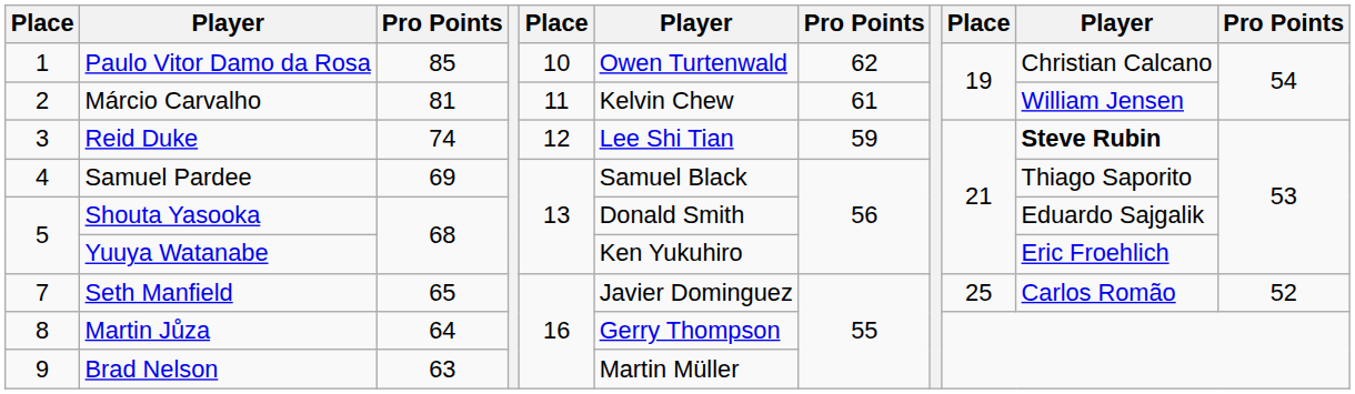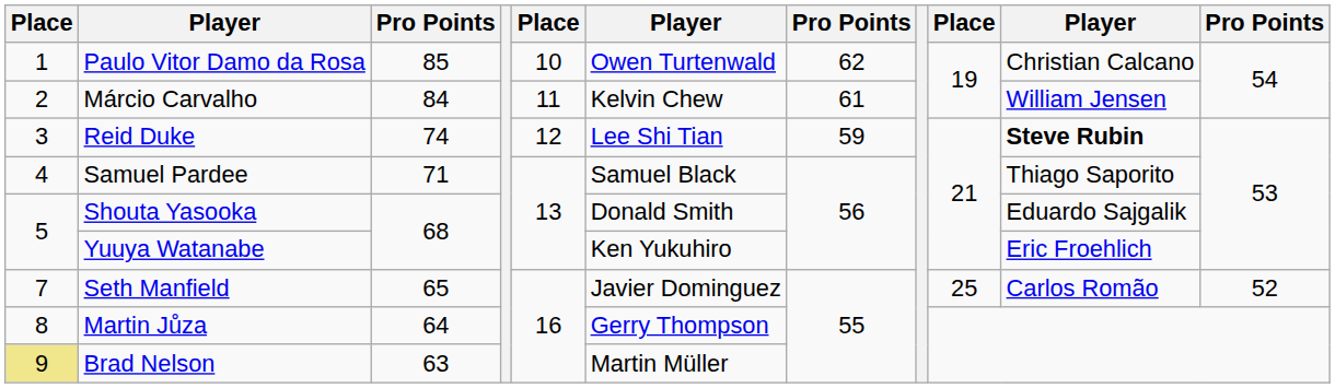 <table class="wikitable">
 <tr>
 <th>Place</th>
 <th>Player</th>
 <th>Pro Points</th>
 <th rowspan=10></th>
 <th>Place</th>
 <th>Player</th>
 <th>Pro Points</th>
 <th rowspan=10></th>
 <th>Place</th>
 <th>Player</th>
 <th>Pro Points</th>
 </tr>
 <tr>
 <td align=center>1</td>
 <td> <a href='#'>Paulo Vitor Damo da Rosa</a></td>
 <td align=center>85</td>
 <td align=center>10</td>
 <td> <a href='#'>Owen Turtenwald</a></td>
 <td align=center>62</td>
 <td align=center rowspan=2>19</td>
 <td> Christian Calcano</td>
 <td align=center rowspan=2>54</td>
 </tr>
 <tr>
 <td align=center>2</td>
 <td> Márcio Carvalho</td>
-<td align=center>81</td>
+<td align=center>84</td>
 <td align=center>11</td>
 <td> Kelvin Chew</td>
 <td align=center>61</td>
 <td> <a href='#'>William Jensen</a></td>
 </tr>
 <tr>
 <td align=center>3</td>
 <td> <a href='#'>Reid Duke</a></td>
 <td align=center>74</td>
 <td align=center>12</td>
 <td> <a href='#'>Lee Shi Tian</a></td>
 <td align=center>59</td>
 <td align=center rowspan=4>21</td>
 <td><strong> Steve Rubin</strong></td>
 <td align=center rowspan=4>53</td>
 </tr>
 <tr>
 <td align=center>4</td>
 <td> Samuel Pardee</td>
-<td align=center>69</td>
+<td align=center>71</td>
 <td align=center rowspan=3>13</td>
 <td> Samuel Black</td>
 <td align=center rowspan=3>56</td>
 <td> Thiago Saporito</td>
 </tr>
 <tr>
 <td align=center rowspan=2>5</td>
 <td> <a href='#'>Shouta Yasooka</a></td>
 <td align=center rowspan=2>68</td>
 <td> Donald Smith</td>
 <td> Eduardo Sajgalik</td>
 </tr>
 <tr>
 <td> <a href='#'>Yuuya Watanabe</a></td>
 <td> Ken Yukuhiro</td>
 <td> <a href='#'>Eric Froehlich</a></td>
 </tr>
 <tr>
 <td align=center>7</td>
 <td> <a href='#'>Seth Manfield</a></td>
 <td align=center>65</td>
 <td align=center rowspan=3>16</td>
 <td> Javier Dominguez</td>
 <td align=center rowspan=3>55</td>
 <td align=center>25</td>
 <td> <a href='#'>Carlos Romão</a></td>
 <td align=center>52</td>
 </tr>
 <tr>
 <td align=center>8</td>
 <td> <a href='#'>Martin Jůza</a></td>
 <td align=center>64</td>
 <td> <a href='#'>Gerry Thompson</a></td>
 </tr>
 <tr>
-<td align=center>9</td>
+<td align=center style="background: khaki;">9</td>
 <td> <a href='#'>Brad Nelson</a></td>
 <td align=center>63</td>
 <td> Martin Müller</td>
 </tr>
 </table>
